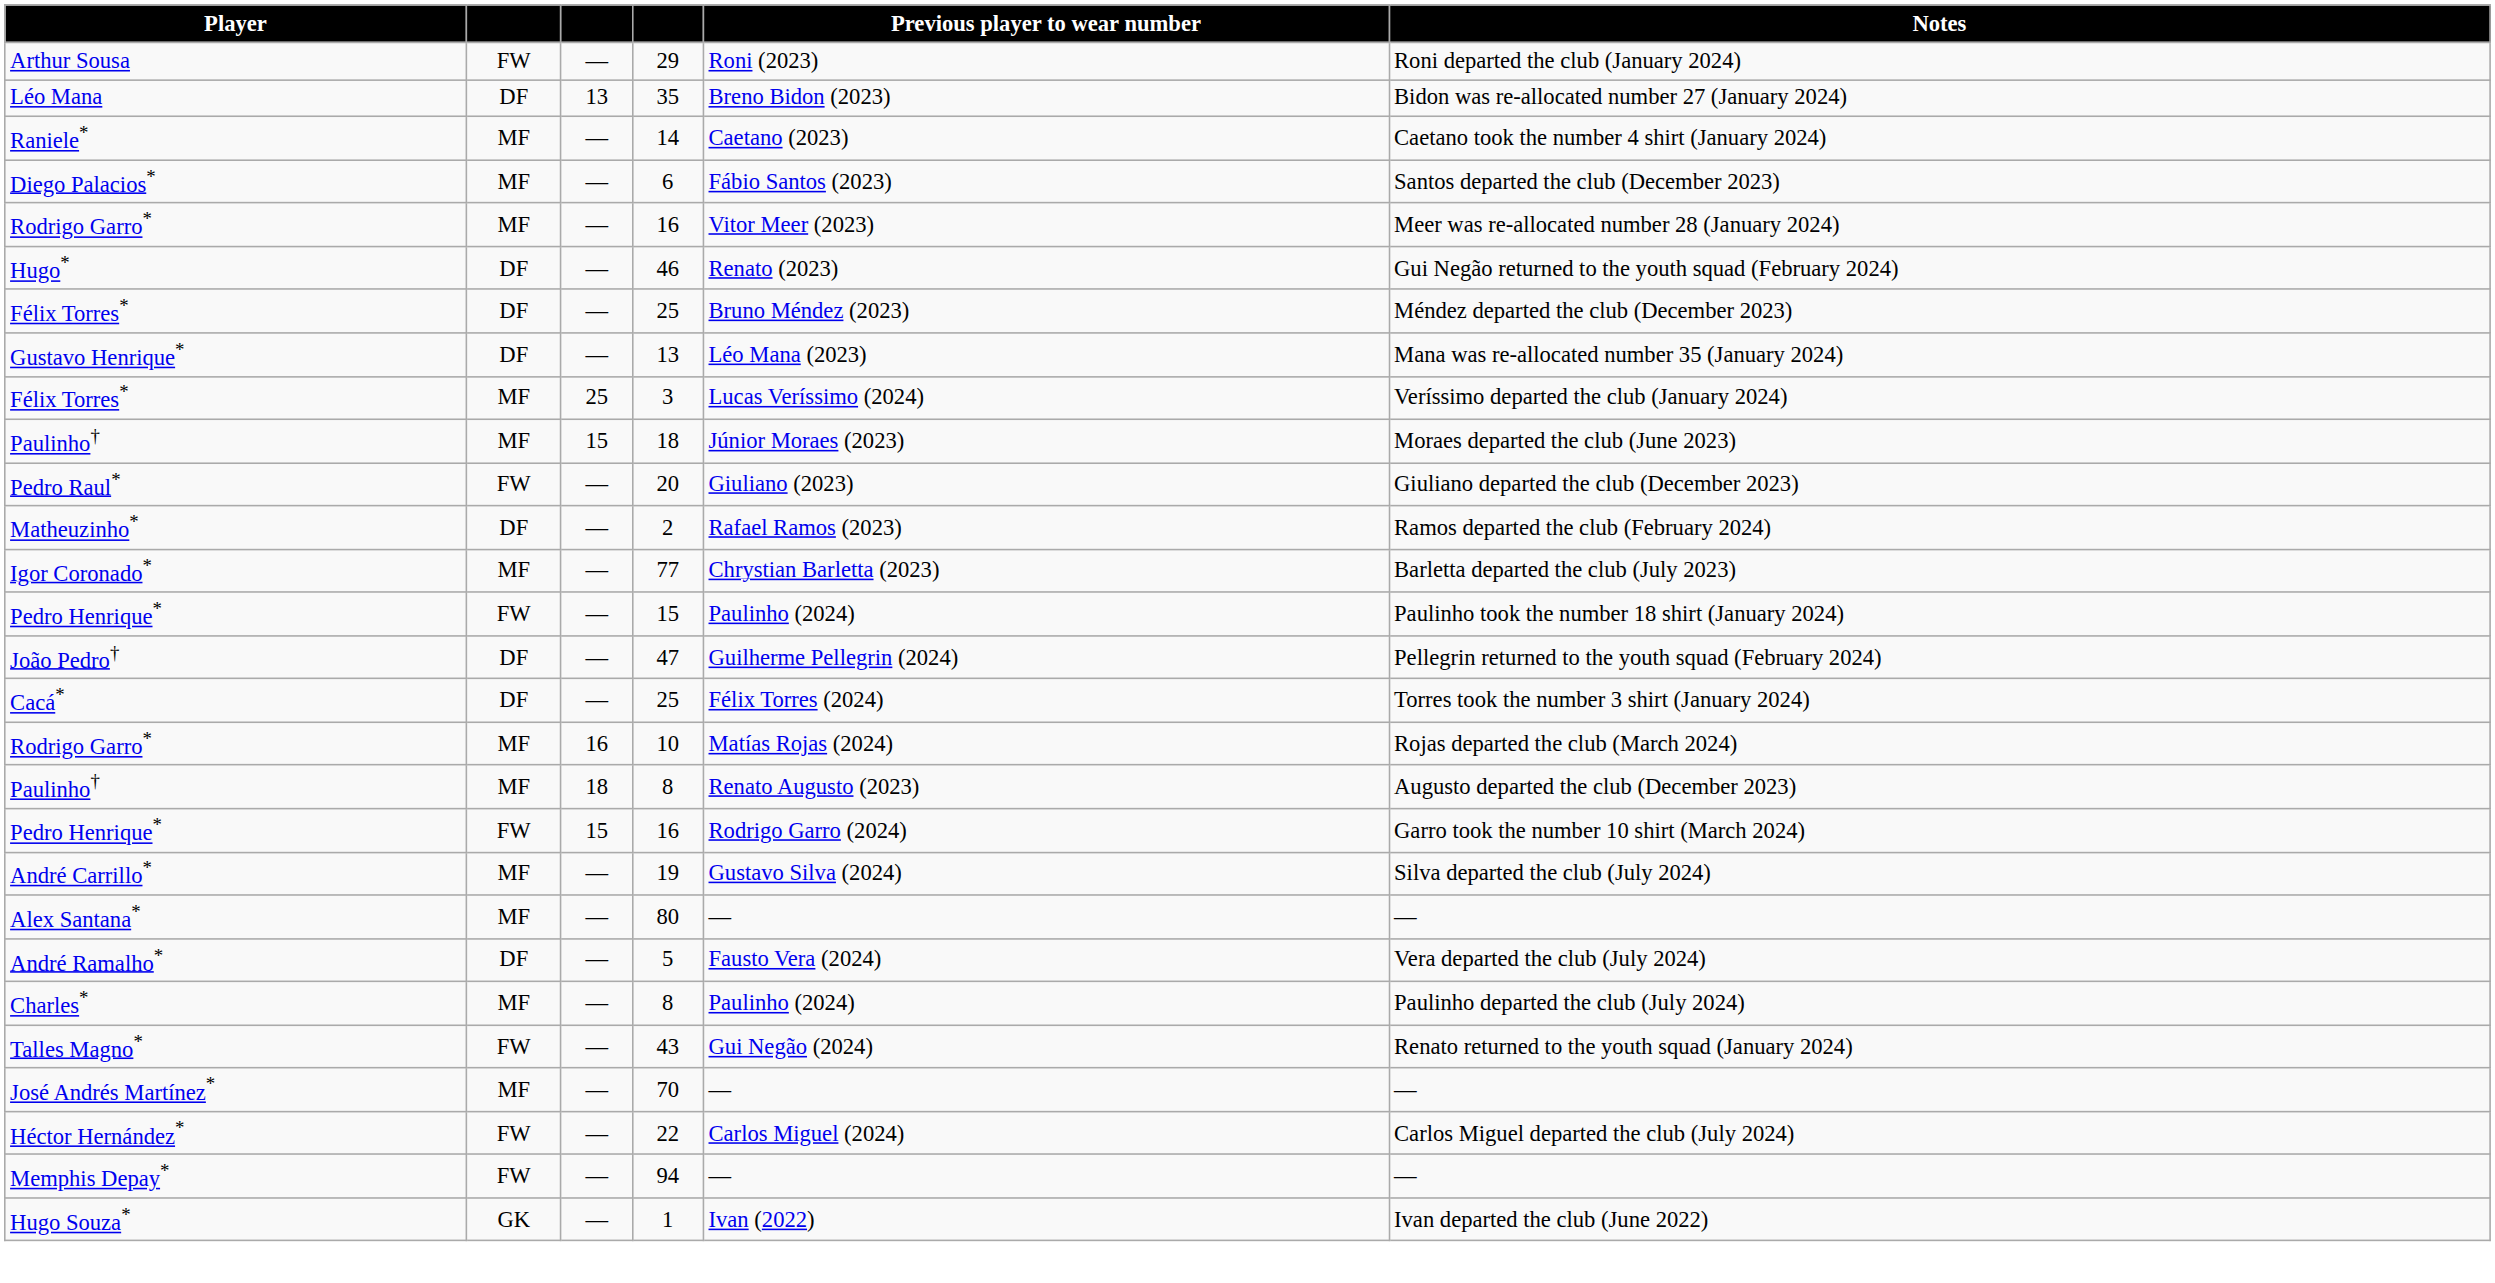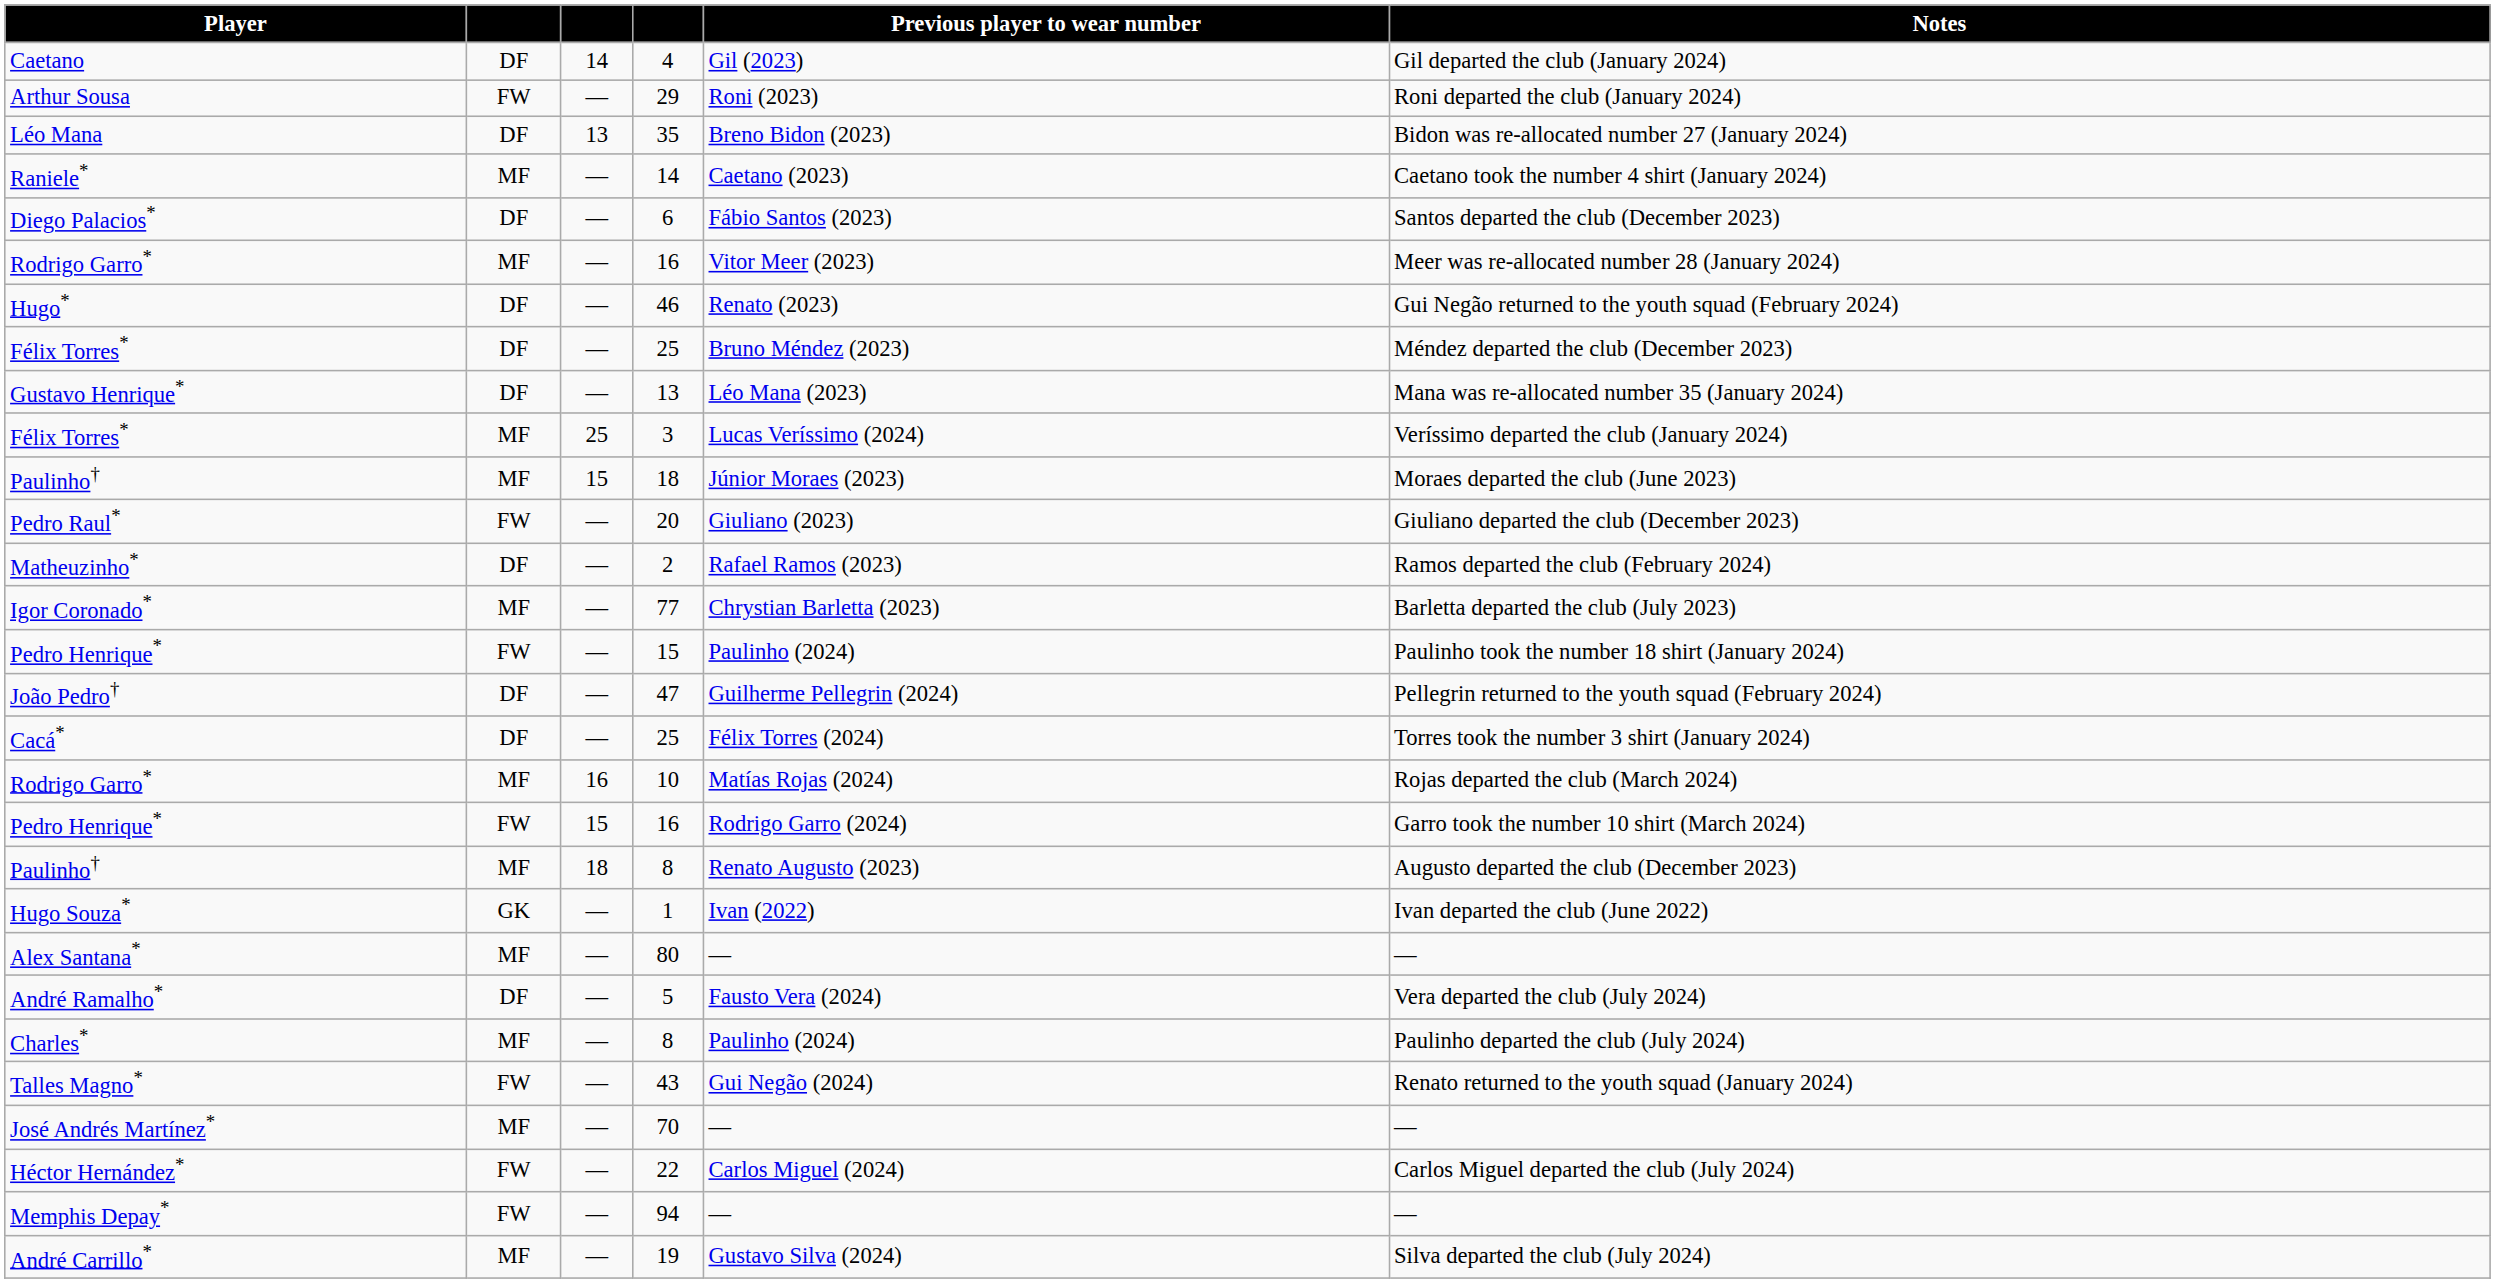 <table class="wikitable sortable" style="text-align:center; font-size:90%; width:100%;">
 <tr>
 <th style="background-color:black; color:#ffffff;">Player</th>
 <th style="background-color:black; color:#ffffff;"></th>
 <th style="background-color:black; color:#ffffff;"></th>
 <th style="background-color:black; color:#ffffff;"></th>
 <th style="background-color:black; color:#ffffff;">Previous player to wear number</th>
 <th style="background-color:black; color:#ffffff;">Notes</th>
+</tr>
+<tr>
+<td style="text-align:left;"> <a href='#'>Caetano</a></td>
+<td>DF</td>
+<td>14</td>
+<td>4</td>
+<td style="text-align:left;"> <a href='#'>Gil</a> (<a href='#'>2023</a>)</td>
+<td style="text-align:left;">Gil departed the club (January 2024)</td>
 </tr>
 <tr>
 <td style="text-align:left;"> <a href='#'>Arthur Sousa</a></td>
 <td>FW</td>
 <td>—</td>
 <td>29</td>
 <td style="text-align:left;"> <a href='#'>Roni</a> (2023)</td>
 <td style="text-align:left;">Roni departed the club (January 2024)</td>
 </tr>
 <tr>
 <td style="text-align:left;"> <a href='#'>Léo Mana</a></td>
 <td>DF</td>
 <td>13</td>
 <td>35</td>
 <td style="text-align:left;"> <a href='#'>Breno Bidon</a> (2023)</td>
 <td style="text-align:left;">Bidon was re-allocated number 27 (January 2024)</td>
 </tr>
 <tr>
 <td style="text-align:left;"> <a href='#'>Raniele</a><sup>*</sup></td>
 <td>MF</td>
 <td>—</td>
 <td>14</td>
 <td style="text-align:left;"> <a href='#'>Caetano</a> (2023)</td>
 <td style="text-align:left;">Caetano took the number 4 shirt (January 2024)</td>
 </tr>
 <tr>
 <td style="text-align:left;"> <a href='#'>Diego Palacios</a><sup>*</sup></td>
-<td>MF</td>
+<td>DF</td>
 <td>—</td>
 <td>6</td>
 <td style="text-align:left;"> <a href='#'>Fábio Santos</a> (2023)</td>
 <td style="text-align:left;">Santos departed the club (December 2023)</td>
 </tr>
 <tr>
 <td style="text-align:left;"> <a href='#'>Rodrigo Garro</a><sup>*</sup></td>
 <td>MF</td>
 <td>—</td>
 <td>16</td>
 <td style="text-align:left;"> <a href='#'>Vitor Meer</a> (2023)</td>
 <td style="text-align:left;">Meer was re-allocated number 28 (January 2024)</td>
 </tr>
 <tr>
 <td style="text-align:left;"> <a href='#'>Hugo</a><sup>*</sup></td>
 <td>DF</td>
 <td>—</td>
 <td>46</td>
 <td style="text-align:left;"> <a href='#'>Renato</a> (2023)</td>
 <td style="text-align:left;">Gui Negão returned to the youth squad (February 2024)</td>
 </tr>
 <tr>
 <td style="text-align:left;"> <a href='#'>Félix Torres</a><sup>*</sup></td>
 <td>DF</td>
 <td>—</td>
 <td>25</td>
 <td style="text-align:left;"> <a href='#'>Bruno Méndez</a> (2023)</td>
 <td style="text-align:left;">Méndez departed the club (December 2023)</td>
 </tr>
 <tr>
 <td style="text-align:left;"> <a href='#'>Gustavo Henrique</a><sup>*</sup></td>
 <td>DF</td>
 <td>—</td>
 <td>13</td>
 <td style="text-align:left;"> <a href='#'>Léo Mana</a> (2023)</td>
 <td style="text-align:left;">Mana was re-allocated number 35 (January 2024)</td>
 </tr>
 <tr>
 <td style="text-align:left;"> <a href='#'>Félix Torres</a><sup>*</sup></td>
 <td>MF</td>
 <td>25</td>
 <td>3</td>
 <td style="text-align:left;"> <a href='#'>Lucas Veríssimo</a> (2024)</td>
 <td style="text-align:left;">Veríssimo departed the club (January 2024)</td>
 </tr>
 <tr>
 <td style="text-align:left;"> <a href='#'>Paulinho</a><sup>†</sup></td>
 <td>MF</td>
 <td>15</td>
 <td>18</td>
 <td style="text-align:left;"> <a href='#'>Júnior Moraes</a> (2023)</td>
 <td style="text-align:left;">Moraes departed the club (June 2023)</td>
 </tr>
 <tr>
 <td style="text-align:left;"> <a href='#'>Pedro Raul</a><sup>*</sup></td>
 <td>FW</td>
 <td>—</td>
 <td>20</td>
 <td style="text-align:left;"> <a href='#'>Giuliano</a> (2023)</td>
 <td style="text-align:left;">Giuliano departed the club (December 2023)</td>
 </tr>
 <tr>
 <td style="text-align:left;"> <a href='#'>Matheuzinho</a><sup>*</sup></td>
 <td>DF</td>
 <td>—</td>
 <td>2</td>
 <td style="text-align:left;"> <a href='#'>Rafael Ramos</a> (2023)</td>
 <td style="text-align:left;">Ramos departed the club (February 2024)</td>
 </tr>
 <tr>
 <td style="text-align:left;"> <a href='#'>Igor Coronado</a><sup>*</sup></td>
 <td>MF</td>
 <td>—</td>
 <td>77</td>
 <td style="text-align:left;"> <a href='#'>Chrystian Barletta</a> (2023)</td>
 <td style="text-align:left;">Barletta departed the club (July 2023)</td>
 </tr>
 <tr>
 <td style="text-align:left;"> <a href='#'>Pedro Henrique</a><sup>*</sup></td>
 <td>FW</td>
 <td>—</td>
 <td>15</td>
 <td style="text-align:left;"> <a href='#'>Paulinho</a> (2024)</td>
 <td style="text-align:left;">Paulinho took the number 18 shirt (January 2024)</td>
 </tr>
 <tr>
 <td style="text-align:left;"> <a href='#'>João Pedro</a><sup>†</sup></td>
 <td>DF</td>
 <td>—</td>
 <td>47</td>
 <td style="text-align:left;"> <a href='#'>Guilherme Pellegrin</a> (2024)</td>
 <td style="text-align:left;">Pellegrin returned to the youth squad (February 2024)</td>
 </tr>
 <tr>
 <td style="text-align:left;"> <a href='#'>Cacá</a><sup>*</sup></td>
 <td>DF</td>
 <td>—</td>
 <td>25</td>
 <td style="text-align:left;"> <a href='#'>Félix Torres</a> (2024)</td>
 <td style="text-align:left;">Torres took the number 3 shirt (January 2024)</td>
 </tr>
 <tr>
 <td style="text-align:left;"> <a href='#'>Rodrigo Garro</a><sup>*</sup></td>
 <td>MF</td>
 <td>16</td>
 <td>10</td>
 <td style="text-align:left;"> <a href='#'>Matías Rojas</a> (2024)</td>
 <td style="text-align:left;">Rojas departed the club (March 2024)</td>
 </tr>
 <tr>
+<td style="text-align:left;"> <a href='#'>Pedro Henrique</a><sup>*</sup></td>
+<td>FW</td>
+<td>15</td>
+<td>16</td>
+<td style="text-align:left;"> <a href='#'>Rodrigo Garro</a> (2024)</td>
+<td style="text-align:left;">Garro took the number 10 shirt (March 2024)</td>
+</tr>
+<tr>
 <td style="text-align:left;"> <a href='#'>Paulinho</a><sup>†</sup></td>
 <td>MF</td>
 <td>18</td>
 <td>8</td>
 <td style="text-align:left;"> <a href='#'>Renato Augusto</a> (2023)</td>
 <td style="text-align:left;">Augusto departed the club (December 2023)</td>
 </tr>
 <tr>
-<td style="text-align:left;"> <a href='#'>Pedro Henrique</a><sup>*</sup></td>
-<td>FW</td>
-<td>15</td>
-<td>16</td>
-<td style="text-align:left;"> <a href='#'>Rodrigo Garro</a> (2024)</td>
-<td style="text-align:left;">Garro took the number 10 shirt (March 2024)</td>
-</tr>
-<tr>
-<td style="text-align:left;"> <a href='#'>André Carrillo</a><sup>*</sup></td>
-<td>MF</td>
+<td style="text-align:left;"> <a href='#'>Hugo Souza</a><sup>*</sup></td>
+<td>GK</td>
 <td>—</td>
-<td>19</td>
-<td style="text-align:left;"> <a href='#'>Gustavo Silva</a> (2024)</td>
-<td style="text-align:left;">Silva departed the club (July 2024)</td>
+<td>1</td>
+<td style="text-align:left;"> <a href='#'>Ivan</a> (<a href='#'>2022</a>)</td>
+<td style="text-align:left;">Ivan departed the club (June 2022)</td>
 </tr>
 <tr>
 <td style="text-align:left;"> <a href='#'>Alex Santana</a><sup>*</sup></td>
 <td>MF</td>
 <td>—</td>
 <td>80</td>
 <td style="text-align:left;">—</td>
 <td style="text-align:left;">—</td>
 </tr>
 <tr>
 <td style="text-align:left;"> <a href='#'>André Ramalho</a><sup>*</sup></td>
 <td>DF</td>
 <td>—</td>
 <td>5</td>
 <td style="text-align:left;"> <a href='#'>Fausto Vera</a> (2024)</td>
 <td style="text-align:left;">Vera departed the club (July 2024)</td>
 </tr>
 <tr>
 <td style="text-align:left;"> <a href='#'>Charles</a><sup>*</sup></td>
 <td>MF</td>
 <td>—</td>
 <td>8</td>
 <td style="text-align:left;"> <a href='#'>Paulinho</a> (2024)</td>
 <td style="text-align:left;">Paulinho departed the club (July 2024)</td>
 </tr>
 <tr>
 <td style="text-align:left;"> <a href='#'>Talles Magno</a><sup>*</sup></td>
 <td>FW</td>
 <td>—</td>
 <td>43</td>
 <td style="text-align:left;"> <a href='#'>Gui Negão</a> (2024)</td>
 <td style="text-align:left;">Renato returned to the youth squad (January 2024)</td>
 </tr>
 <tr>
 <td style="text-align:left;"> <a href='#'>José Andrés Martínez</a><sup>*</sup></td>
 <td>MF</td>
 <td>—</td>
 <td>70</td>
 <td style="text-align:left;">—</td>
 <td style="text-align:left;">—</td>
 </tr>
 <tr>
 <td style="text-align:left;"> <a href='#'>Héctor Hernández</a><sup>*</sup></td>
 <td>FW</td>
 <td>—</td>
 <td>22</td>
 <td style="text-align:left;"> <a href='#'>Carlos Miguel</a> (2024)</td>
 <td style="text-align:left;">Carlos Miguel departed the club (July 2024)</td>
 </tr>
 <tr>
 <td style="text-align:left;"> <a href='#'>Memphis Depay</a><sup>*</sup></td>
 <td>FW</td>
 <td>—</td>
 <td>94</td>
 <td style="text-align:left;">—</td>
 <td style="text-align:left;">—</td>
 </tr>
 <tr>
-<td style="text-align:left;"> <a href='#'>Hugo Souza</a><sup>*</sup></td>
-<td>GK</td>
+<td style="text-align:left;"> <a href='#'>André Carrillo</a><sup>*</sup></td>
+<td>MF</td>
 <td>—</td>
-<td>1</td>
-<td style="text-align:left;"> <a href='#'>Ivan</a> (<a href='#'>2022</a>)</td>
-<td style="text-align:left;">Ivan departed the club (June 2022)</td>
+<td>19</td>
+<td style="text-align:left;"> <a href='#'>Gustavo Silva</a> (2024)</td>
+<td style="text-align:left;">Silva departed the club (July 2024)</td>
 </tr>
 </table>
